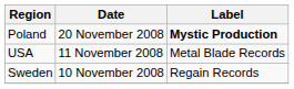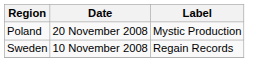 <table class="wikitable plainrowheaders">
 <tr>
 <th scope="col">Region</th>
 <th scope="col">Date</th>
 <th scope="col">Label</th>
 </tr>
 <tr>
 <td>Poland</td>
 <td>20 November 2008</td>
-<td><strong>Mystic Production</strong></td>
-</tr>
-<tr>
-<td>USA</td>
-<td>11 November 2008</td>
-<td>Metal Blade Records</td>
+<td>Mystic Production</td>
 </tr>
 <tr>
 <td>Sweden</td>
 <td>10 November 2008</td>
 <td>Regain Records</td>
 </tr>
 <tr>
 </tr>
 </table>
